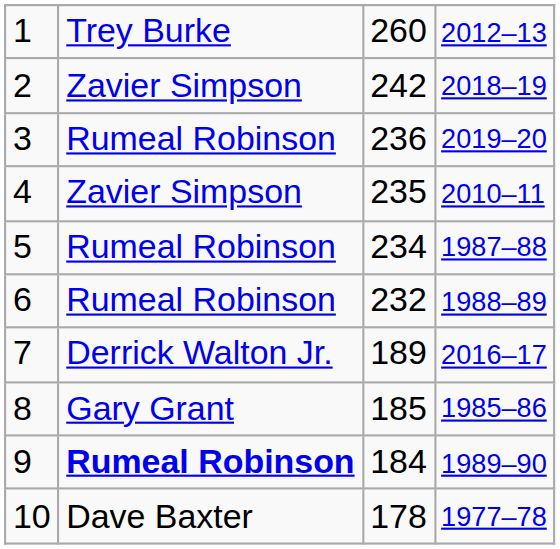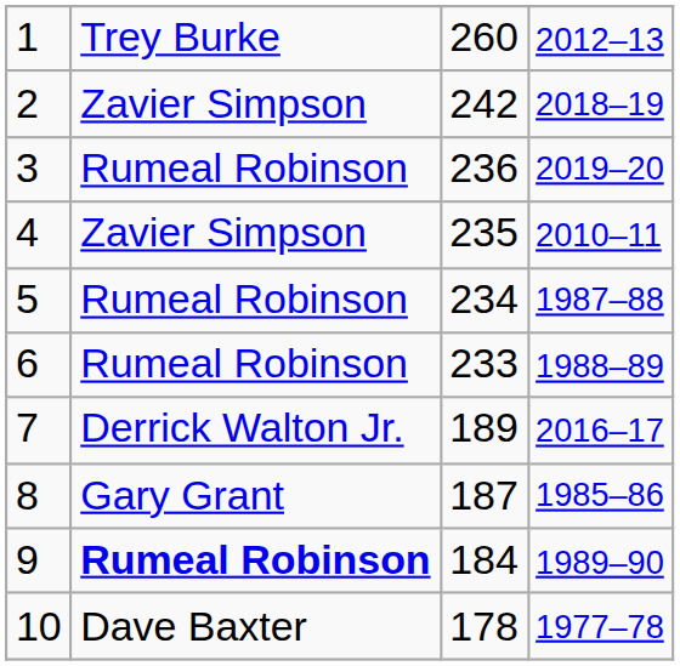 <table class="wikitable">
 <tr>
 </tr>
 <tr>
 <td>1</td>
 <td><a href='#'>Trey Burke</a></td>
 <td>260</td>
 <td style="font-size:80%;"><a href='#'>2012–13</a></td>
 </tr>
 <tr>
 <td>2</td>
 <td><a href='#'>Zavier Simpson</a></td>
 <td>242</td>
 <td style="font-size:80%;"><a href='#'>2018–19</a></td>
 </tr>
 <tr>
 <td>3</td>
 <td><a href='#'>Rumeal Robinson</a></td>
 <td>236</td>
 <td style="font-size:80%;"><a href='#'>2019–20</a></td>
 </tr>
 <tr>
 <td>4</td>
 <td><a href='#'>Zavier Simpson</a></td>
 <td>235</td>
 <td style="font-size:80%;"><a href='#'>2010–11</a></td>
 </tr>
 <tr>
 <td>5</td>
 <td><a href='#'>Rumeal Robinson</a></td>
 <td>234</td>
 <td style="font-size:80%;"><a href='#'>1987–88</a></td>
 </tr>
 <tr>
 <td>6</td>
 <td><a href='#'>Rumeal Robinson</a></td>
-<td>232</td>
+<td>233</td>
 <td style="font-size:80%;"><a href='#'>1988–89</a></td>
 </tr>
 <tr>
 <td>7</td>
 <td><a href='#'>Derrick Walton Jr.</a></td>
 <td>189</td>
 <td style="font-size:80%;"><a href='#'>2016–17</a></td>
 </tr>
 <tr>
 <td>8</td>
 <td><a href='#'>Gary Grant</a></td>
-<td>185</td>
+<td>187</td>
 <td style="font-size:80%;"><a href='#'>1985–86</a></td>
 </tr>
 <tr>
 <td>9</td>
 <td><strong><a href='#'>Rumeal Robinson</a></strong></td>
 <td>184</td>
 <td style="font-size:80%;"><a href='#'>1989–90</a></td>
 </tr>
 <tr>
 <td>10</td>
 <td>Dave Baxter</td>
 <td>178</td>
 <td style="font-size:80%;"><a href='#'>1977–78</a></td>
 </tr>
 </table>
